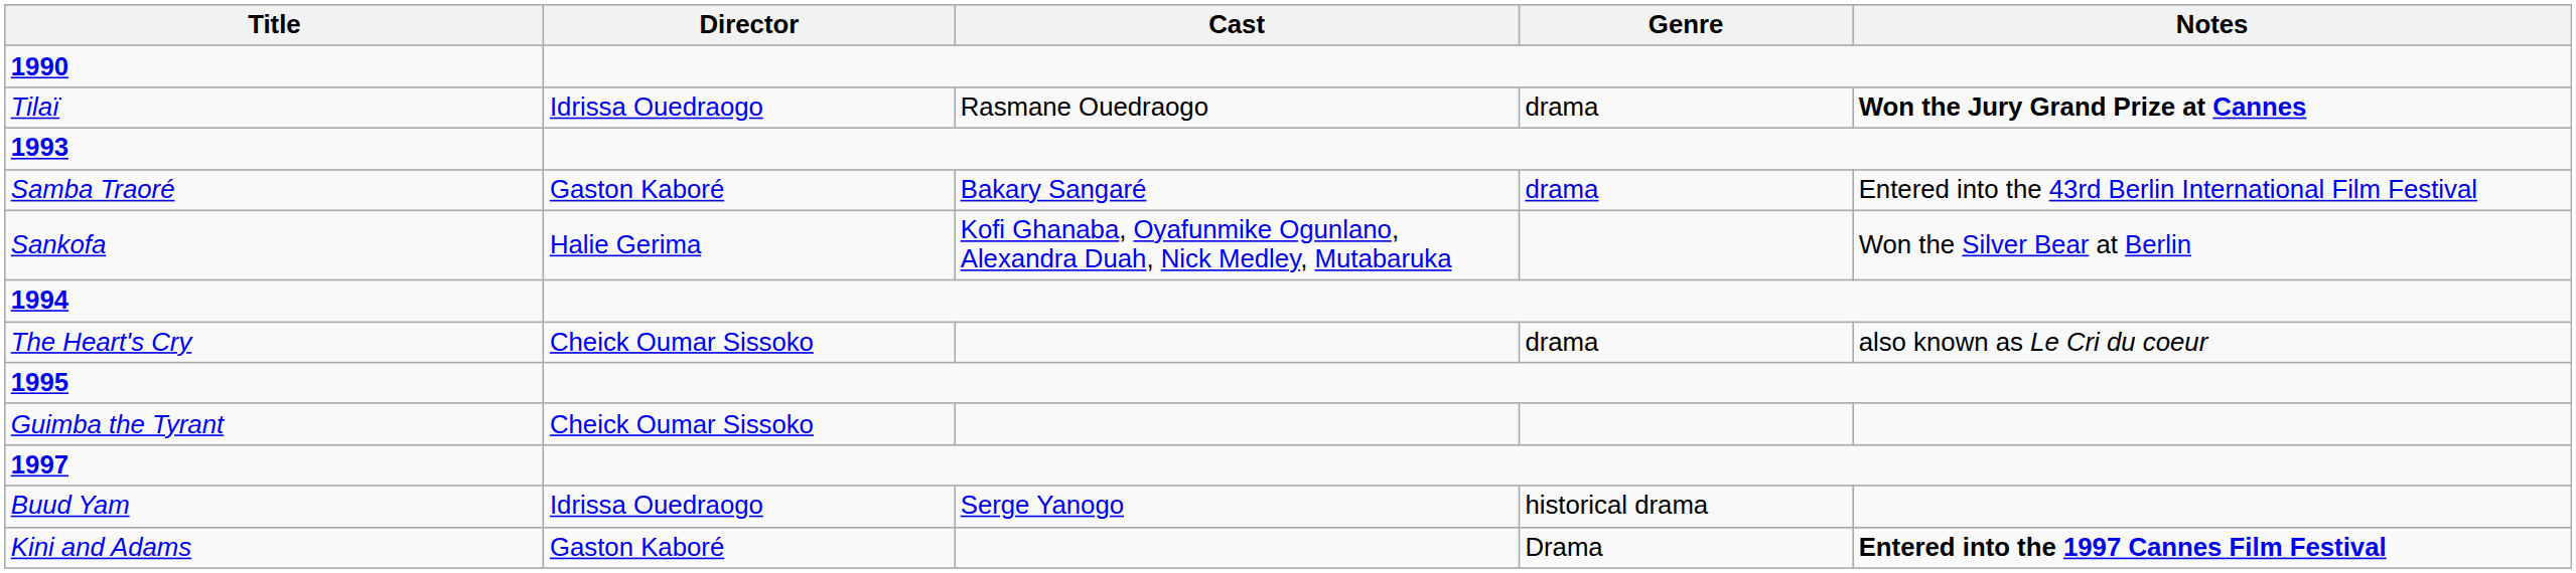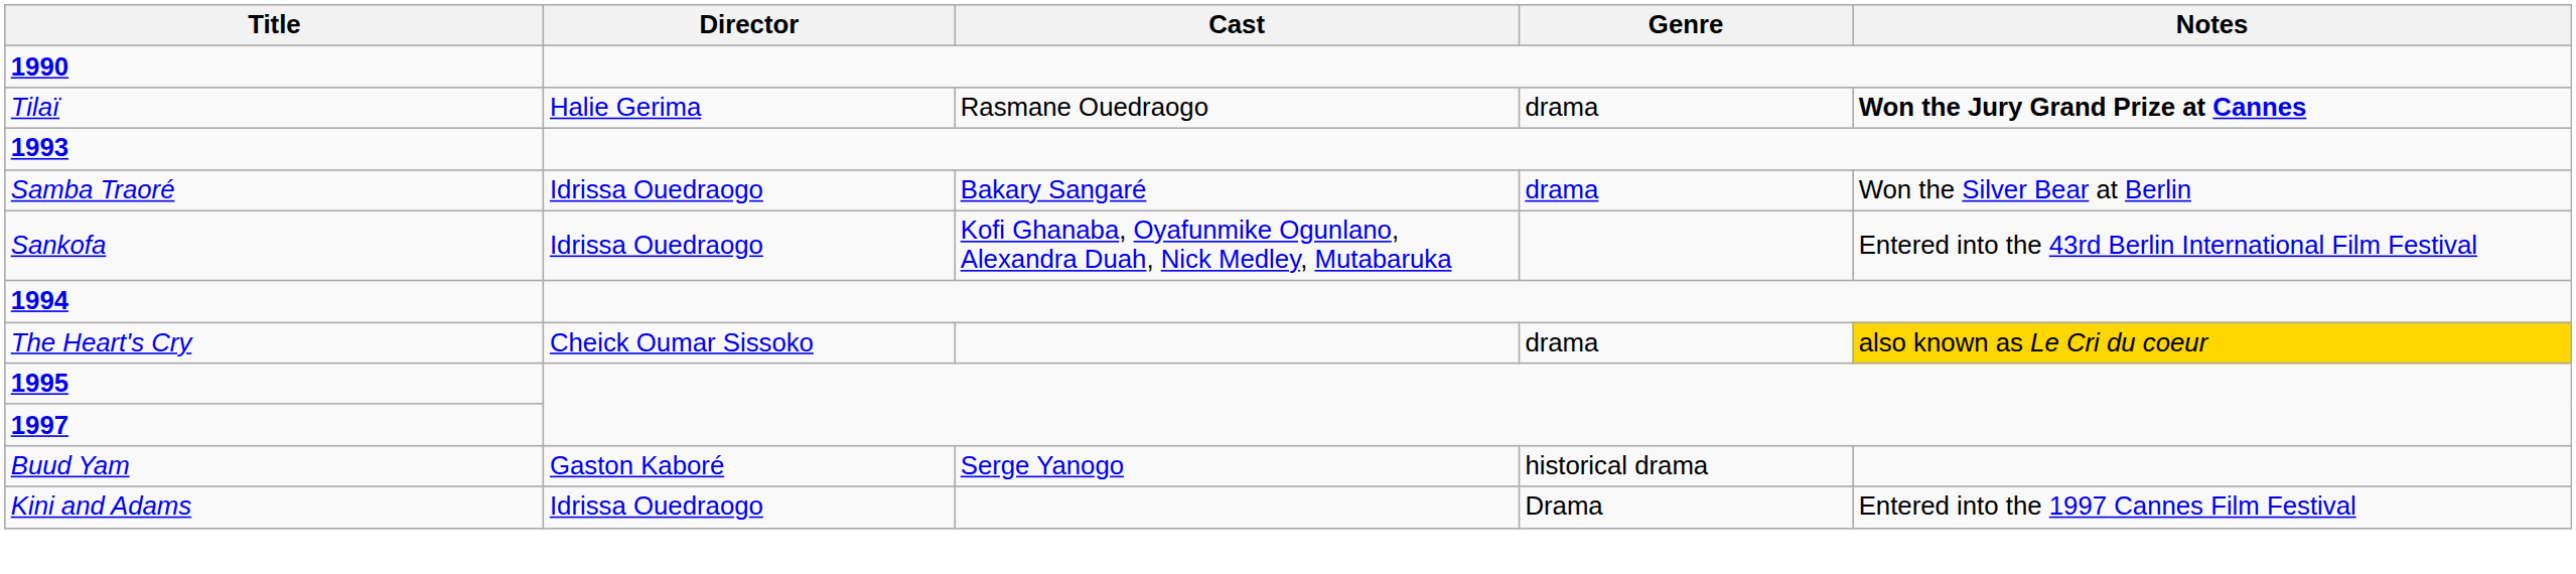 <table class="wikitable" width= "100%">
 <tr>
 <th width=21%>Title</th>
 <th width=16%>Director</th>
 <th width=22%>Cast</th>
 <th width=13%>Genre</th>
 <th width=28%>Notes</th>
 </tr>
 <tr>
 <td><strong><a href='#'>1990</a></strong></td>
 </tr>
 <tr>
 <td><em><a href='#'>Tilaï</a></em></td>
-<td><a href='#'>Idrissa Ouedraogo</a></td>
+<td><a href='#'>Halie Gerima</a></td>
 <td>Rasmane Ouedraogo</td>
 <td>drama</td>
 <td><strong>Won the Jury Grand Prize at <a href='#'>Cannes</a></strong></td>
 </tr>
 <tr>
 <td><strong><a href='#'>1993</a></strong></td>
 </tr>
 <tr>
 <td><em><a href='#'>Samba Traoré</a></em></td>
-<td><a href='#'>Gaston Kaboré</a></td>
+<td><a href='#'>Idrissa Ouedraogo</a></td>
 <td><a href='#'>Bakary Sangaré</a></td>
 <td><a href='#'>drama</a></td>
-<td>Entered into the <a href='#'>43rd Berlin International Film Festival</a></td>
+<td>Won the <a href='#'>Silver Bear</a> at <a href='#'>Berlin</a></td>
 </tr>
 <tr>
 <td><em><a href='#'>Sankofa</a></em></td>
-<td><a href='#'>Halie Gerima</a></td>
+<td><a href='#'>Idrissa Ouedraogo</a></td>
 <td><a href='#'>Kofi Ghanaba</a>, <a href='#'>Oyafunmike Ogunlano</a>, <a href='#'>Alexandra Duah</a>, <a href='#'>Nick Medley</a>, <a href='#'>Mutabaruka</a></td>
 <td></td>
-<td>Won the <a href='#'>Silver Bear</a> at <a href='#'>Berlin</a></td>
+<td>Entered into the <a href='#'>43rd Berlin International Film Festival</a></td>
 </tr>
 <tr>
 <td><strong><a href='#'>1994</a></strong></td>
 </tr>
 <tr>
 <td><em><a href='#'>The Heart's Cry</a></em></td>
 <td><a href='#'>Cheick Oumar Sissoko</a></td>
 <td></td>
 <td>drama</td>
-<td>also known as <em>Le Cri du coeur</em></td>
+<td style="background: gold;">also known as <em>Le Cri du coeur</em></td>
 </tr>
 <tr>
 <td><strong><a href='#'>1995</a></strong></td>
-</tr>
-<tr>
-<td><em><a href='#'>Guimba the Tyrant</a></em></td>
-<td><a href='#'>Cheick Oumar Sissoko</a></td>
-<td></td>
-<td></td>
-<td></td>
 </tr>
 <tr>
 <td><strong><a href='#'>1997</a></strong></td>
 </tr>
 <tr>
 <td><em><a href='#'>Buud Yam</a></em></td>
-<td><a href='#'>Idrissa Ouedraogo</a></td>
+<td><a href='#'>Gaston Kaboré</a></td>
 <td><a href='#'>Serge Yanogo</a></td>
 <td>historical drama</td>
 <td></td>
 </tr>
 <tr>
 <td><em><a href='#'>Kini and Adams</a></em></td>
-<td><a href='#'>Gaston Kaboré</a></td>
+<td><a href='#'>Idrissa Ouedraogo</a></td>
 <td></td>
 <td>Drama</td>
-<td><strong>Entered into the <a href='#'>1997 Cannes Film Festival</a></strong></td>
+<td>Entered into the <a href='#'>1997 Cannes Film Festival</a></td>
 </tr>
 </table>
